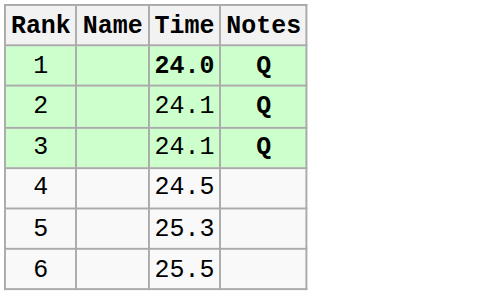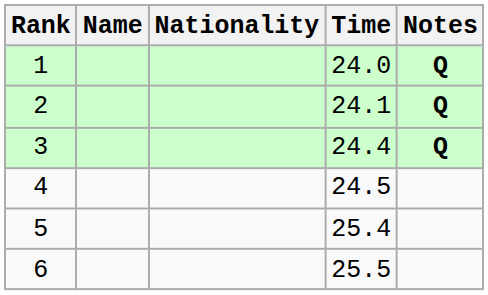 <table class="wikitable sortable" style="text-align:center">
 <tr>
 <th>Rank</th>
 <th>Name</th>
+<th>Nationality</th>
 <th>Time</th>
 <th>Notes</th>
 </tr>
 <tr bgcolor=ccffcc>
 <td>1</td>
 <td align=left></td>
-<td><strong>24.0</strong></td>
+<td align=left></td>
+<td>24.0</td>
 <td><strong>Q</strong></td>
 </tr>
 <tr bgcolor=ccffcc>
 <td>2</td>
+<td align=left></td>
 <td align=left></td>
 <td>24.1</td>
 <td><strong>Q</strong></td>
 </tr>
 <tr bgcolor=ccffcc>
 <td>3</td>
 <td align=left></td>
-<td>24.1</td>
+<td align=left></td>
+<td>24.4</td>
 <td><strong>Q</strong></td>
 </tr>
 <tr>
 <td>4</td>
+<td align=left></td>
 <td align=left></td>
 <td>24.5</td>
 <td></td>
 </tr>
 <tr>
 <td>5</td>
 <td align=left></td>
-<td>25.3</td>
+<td align=left></td>
+<td>25.4</td>
 <td></td>
 </tr>
 <tr>
 <td>6</td>
 <td align=left></td>
+<td align=left></td>
 <td>25.5</td>
 <td></td>
 </tr>
 </table>
